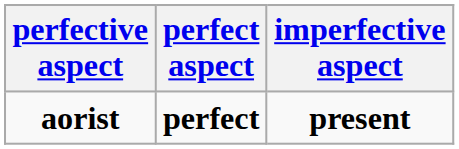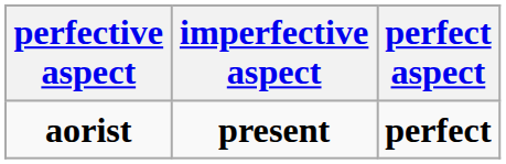 <table class="wikitable" style="text-align: center;">
 <tr>
 <th><a href='#'>perfective<br>aspect</a></th>
+<th><a href='#'>imperfective<br>aspect</a></th>
 <th><a href='#'>perfect<br>aspect</a></th>
-<th><a href='#'>imperfective<br>aspect</a></th>
 </tr>
 <tr>
 <td><strong>aorist</strong></td>
+<td><strong>present</strong></td>
 <td><strong>perfect</strong></td>
-<td><strong>present</strong></td>
 </tr>
 </table>
